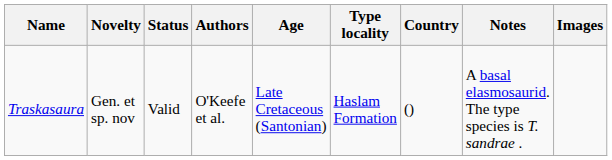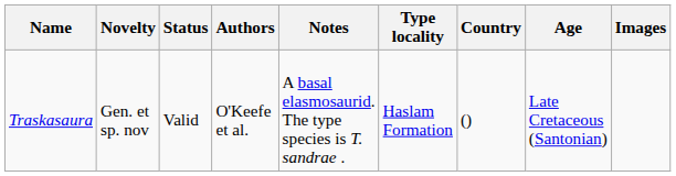 <table class="wikitable sortable" width="100%" align="center">
 <tr>
 <th>Name</th>
 <th>Novelty</th>
 <th>Status</th>
 <th>Authors</th>
-<th>Age</th>
+<th>Notes</th>
 <th>Type locality</th>
 <th>Country</th>
-<th>Notes</th>
+<th>Age</th>
 <th>Images</th>
 </tr>
 <tr>
 <td><br><em><a href='#'>Traskasaura</a></em></td>
 <td><br>Gen. et sp. nov</td>
 <td><br>Valid</td>
 <td><br>O'Keefe et al.</td>
-<td><br><a href='#'>Late Cretaceous</a> (<a href='#'>Santonian</a>)</td>
+<td><br>A <a href='#'>basal</a> <a href='#'>elasmosaurid</a>. The type species is <em>T. sandrae </em>.</td>
 <td><br><a href='#'>Haslam Formation</a></td>
 <td><br> ()</td>
-<td><br>A <a href='#'>basal</a> <a href='#'>elasmosaurid</a>. The type species is <em>T. sandrae </em>.</td>
+<td><br><a href='#'>Late Cretaceous</a> (<a href='#'>Santonian</a>)</td>
 <td></td>
 </tr>
 </table>
